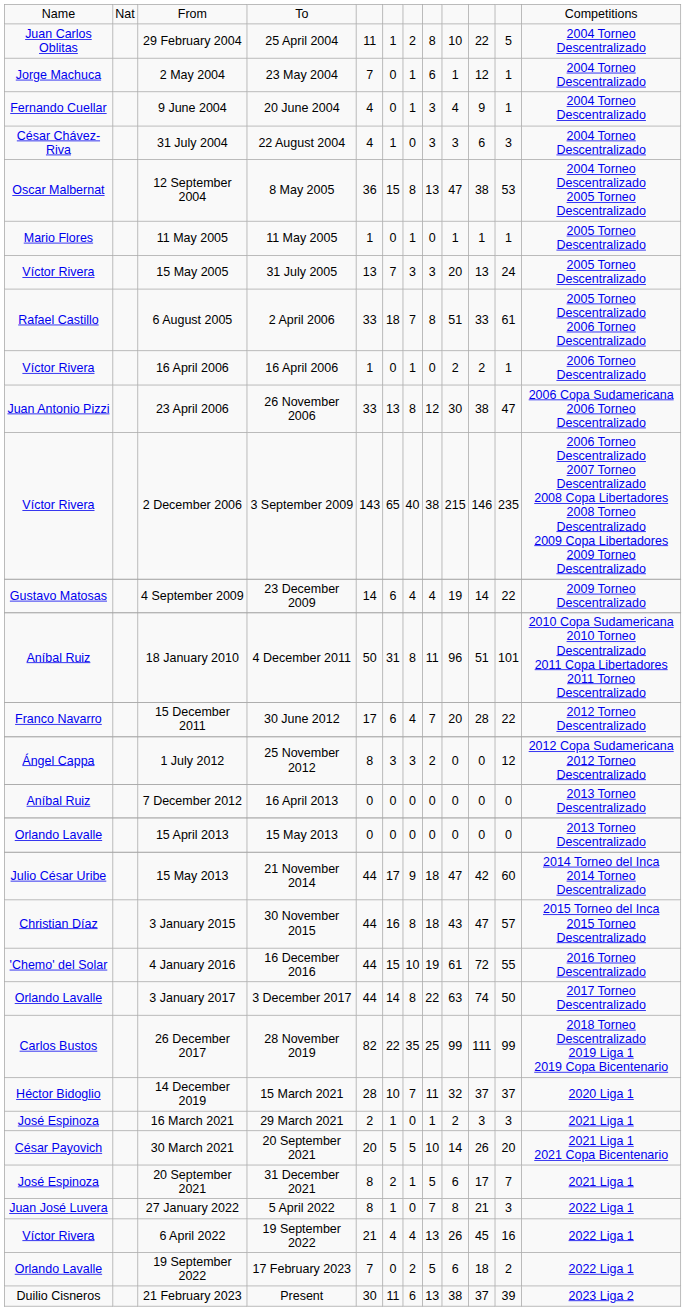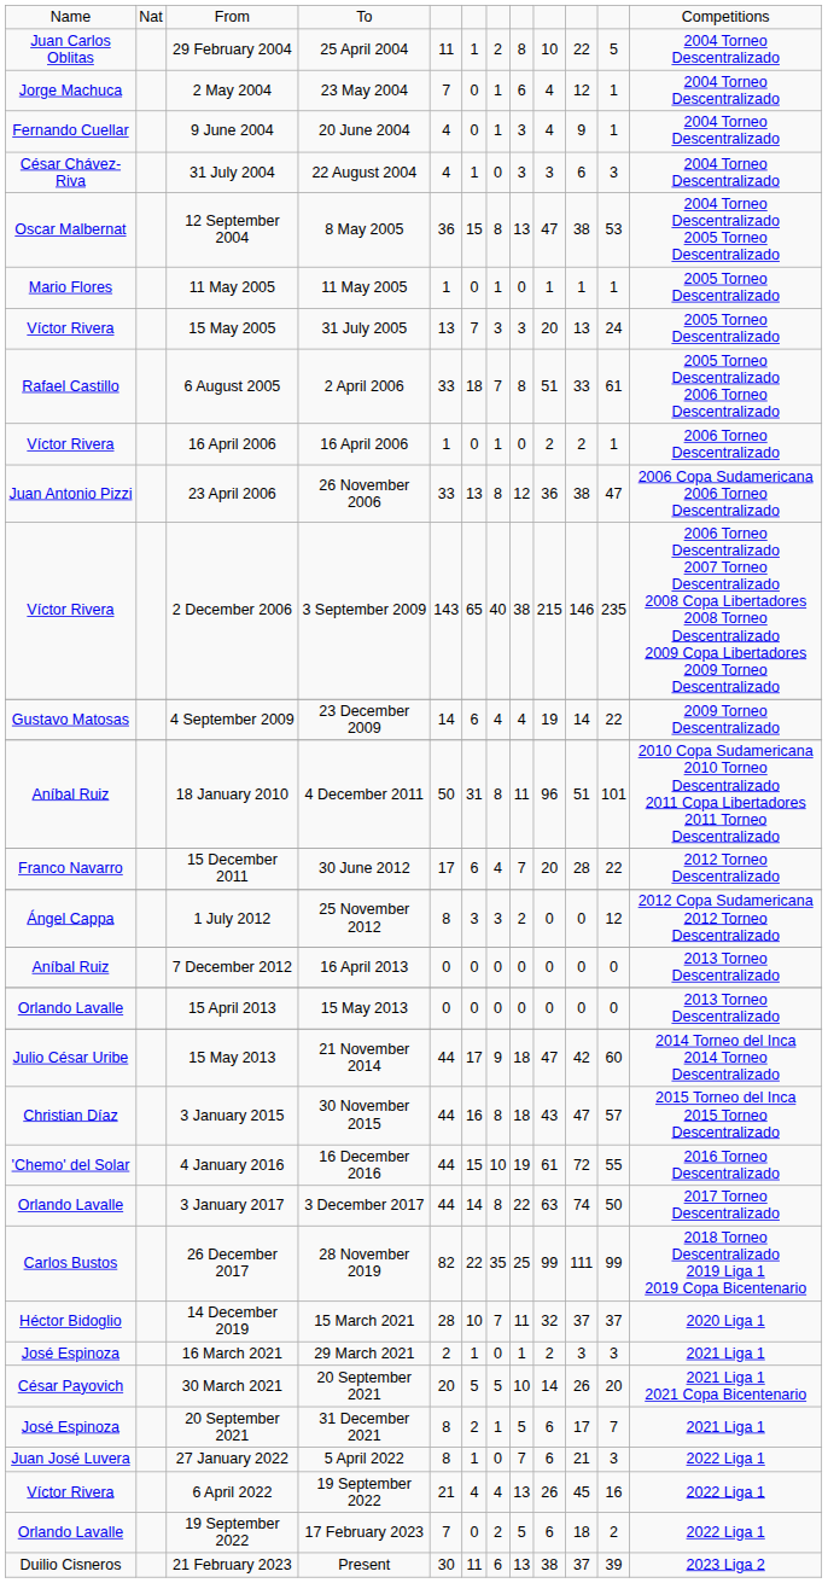 <table class="wikitable" style="text-align: center">
 <tr>
 <td>Name</td>
 <td>Nat</td>
 <td>From</td>
 <td>To</td>
 <td></td>
 <td></td>
 <td></td>
 <td></td>
 <td></td>
 <td></td>
 <td></td>
 <td>Competitions</td>
 </tr>
 <tr>
 <td><a href='#'>Juan Carlos Oblitas</a></td>
 <td></td>
 <td>29 February 2004</td>
 <td>25 April 2004</td>
 <td>11</td>
 <td>1</td>
 <td>2</td>
 <td>8</td>
 <td>10</td>
 <td>22</td>
 <td>5</td>
 <td><a href='#'>2004 Torneo Descentralizado</a></td>
 </tr>
 <tr>
 <td><a href='#'>Jorge Machuca</a></td>
 <td></td>
 <td>2 May 2004</td>
 <td>23 May 2004</td>
 <td>7</td>
 <td>0</td>
 <td>1</td>
 <td>6</td>
-<td>1</td>
+<td>4</td>
 <td>12</td>
 <td>1</td>
 <td><a href='#'>2004 Torneo Descentralizado</a></td>
 </tr>
 <tr>
 <td><a href='#'>Fernando Cuellar</a></td>
 <td></td>
 <td>9 June 2004</td>
 <td>20 June 2004</td>
 <td>4</td>
 <td>0</td>
 <td>1</td>
 <td>3</td>
 <td>4</td>
 <td>9</td>
 <td>1</td>
 <td><a href='#'>2004 Torneo Descentralizado</a></td>
 </tr>
 <tr>
 <td><a href='#'>César Chávez-Riva</a></td>
 <td></td>
 <td>31 July 2004</td>
 <td>22 August 2004</td>
 <td>4</td>
 <td>1</td>
 <td>0</td>
 <td>3</td>
 <td>3</td>
 <td>6</td>
 <td>3</td>
 <td><a href='#'>2004 Torneo Descentralizado</a></td>
 </tr>
 <tr>
 <td><a href='#'>Oscar Malbernat</a></td>
 <td></td>
 <td>12 September 2004</td>
 <td>8 May 2005</td>
 <td>36</td>
 <td>15</td>
 <td>8</td>
 <td>13</td>
 <td>47</td>
 <td>38</td>
 <td>53</td>
 <td><a href='#'>2004 Torneo Descentralizado</a> <br> <a href='#'>2005 Torneo Descentralizado</a></td>
 </tr>
 <tr>
 <td><a href='#'>Mario Flores</a></td>
 <td></td>
 <td>11 May 2005</td>
 <td>11 May 2005</td>
 <td>1</td>
 <td>0</td>
 <td>1</td>
 <td>0</td>
 <td>1</td>
 <td>1</td>
 <td>1</td>
 <td><a href='#'>2005 Torneo Descentralizado</a></td>
 </tr>
 <tr>
 <td><a href='#'>Víctor Rivera</a></td>
 <td></td>
 <td>15 May 2005</td>
 <td>31 July 2005</td>
 <td>13</td>
 <td>7</td>
 <td>3</td>
 <td>3</td>
 <td>20</td>
 <td>13</td>
 <td>24</td>
 <td><a href='#'>2005 Torneo Descentralizado</a></td>
 </tr>
 <tr>
 <td><a href='#'>Rafael Castillo</a></td>
 <td></td>
 <td>6 August 2005</td>
 <td>2 April 2006</td>
 <td>33</td>
 <td>18</td>
 <td>7</td>
 <td>8</td>
 <td>51</td>
 <td>33</td>
 <td>61</td>
 <td><a href='#'>2005 Torneo Descentralizado</a> <br> <a href='#'>2006 Torneo Descentralizado</a></td>
 </tr>
 <tr>
 <td><a href='#'>Víctor Rivera</a></td>
 <td></td>
 <td>16 April 2006</td>
 <td>16 April 2006</td>
 <td>1</td>
 <td>0</td>
 <td>1</td>
 <td>0</td>
 <td>2</td>
 <td>2</td>
 <td>1</td>
 <td><a href='#'>2006 Torneo Descentralizado</a></td>
 </tr>
 <tr>
 <td><a href='#'>Juan Antonio Pizzi</a></td>
 <td></td>
 <td>23 April 2006</td>
 <td>26 November 2006</td>
 <td>33</td>
 <td>13</td>
 <td>8</td>
 <td>12</td>
-<td>30</td>
+<td>36</td>
 <td>38</td>
 <td>47</td>
 <td><a href='#'>2006 Copa Sudamericana</a> <br> <a href='#'>2006 Torneo Descentralizado</a></td>
 </tr>
 <tr>
 <td><a href='#'>Víctor Rivera</a></td>
 <td></td>
 <td>2 December 2006</td>
 <td>3 September 2009</td>
 <td>143</td>
 <td>65</td>
 <td>40</td>
 <td>38</td>
 <td>215</td>
 <td>146</td>
 <td>235</td>
 <td><a href='#'>2006 Torneo Descentralizado</a> <br> <a href='#'>2007 Torneo Descentralizado</a> <br> <a href='#'>2008 Copa Libertadores</a> <br> <a href='#'>2008 Torneo Descentralizado</a> <br> <a href='#'>2009 Copa Libertadores</a> <br> <a href='#'>2009 Torneo Descentralizado</a></td>
 </tr>
 <tr>
 </tr>
 <tr>
 <td><a href='#'>Gustavo Matosas</a></td>
 <td></td>
 <td>4 September 2009</td>
 <td>23 December 2009</td>
 <td>14</td>
 <td>6</td>
 <td>4</td>
 <td>4</td>
 <td>19</td>
 <td>14</td>
 <td>22</td>
 <td><a href='#'>2009 Torneo Descentralizado</a></td>
 </tr>
 <tr>
 </tr>
 <tr>
 <td><a href='#'>Aníbal Ruiz</a></td>
 <td></td>
 <td>18 January 2010</td>
 <td>4 December 2011</td>
 <td>50</td>
 <td>31</td>
 <td>8</td>
 <td>11</td>
 <td>96</td>
 <td>51</td>
 <td>101</td>
 <td><a href='#'>2010 Copa Sudamericana</a> <br> <a href='#'>2010 Torneo Descentralizado</a> <br> <a href='#'>2011 Copa Libertadores</a> <br> <a href='#'>2011 Torneo Descentralizado</a></td>
 </tr>
 <tr>
 </tr>
 <tr>
 <td><a href='#'>Franco Navarro</a></td>
 <td></td>
 <td>15 December 2011</td>
 <td>30 June 2012</td>
 <td>17</td>
 <td>6</td>
 <td>4</td>
 <td>7</td>
 <td>20</td>
 <td>28</td>
 <td>22</td>
 <td><a href='#'>2012 Torneo Descentralizado</a></td>
 </tr>
 <tr>
 </tr>
 <tr>
 <td><a href='#'>Ángel Cappa</a></td>
 <td></td>
 <td>1 July 2012</td>
 <td>25 November 2012</td>
 <td>8</td>
 <td>3</td>
 <td>3</td>
 <td>2</td>
 <td>0</td>
 <td>0</td>
 <td>12</td>
 <td><a href='#'>2012 Copa Sudamericana</a><br><a href='#'>2012 Torneo Descentralizado</a></td>
 </tr>
 <tr>
 </tr>
 <tr>
 <td><a href='#'>Aníbal Ruiz</a></td>
 <td></td>
 <td>7 December 2012</td>
 <td>16 April 2013</td>
 <td>0</td>
 <td>0</td>
 <td>0</td>
 <td>0</td>
 <td>0</td>
 <td>0</td>
 <td>0</td>
 <td><a href='#'>2013 Torneo Descentralizado</a></td>
 </tr>
 <tr>
 </tr>
 <tr>
 <td><a href='#'>Orlando Lavalle</a></td>
 <td></td>
 <td>15 April 2013</td>
 <td>15 May 2013</td>
 <td>0</td>
 <td>0</td>
 <td>0</td>
 <td>0</td>
 <td>0</td>
 <td>0</td>
 <td>0</td>
 <td><a href='#'>2013 Torneo Descentralizado</a></td>
 </tr>
 <tr>
 </tr>
 <tr>
 <td><a href='#'>Julio César Uribe</a></td>
 <td></td>
 <td>15 May 2013</td>
 <td>21 November 2014</td>
 <td>44</td>
 <td>17</td>
 <td>9</td>
 <td>18</td>
 <td>47</td>
 <td>42</td>
 <td>60</td>
 <td><a href='#'>2014 Torneo del Inca</a><br><a href='#'>2014 Torneo Descentralizado</a></td>
 </tr>
 <tr>
 <td><a href='#'>Christian Díaz</a></td>
 <td></td>
 <td>3 January 2015</td>
 <td>30 November 2015</td>
 <td>44</td>
 <td>16</td>
 <td>8</td>
 <td>18</td>
 <td>43</td>
 <td>47</td>
 <td>57</td>
 <td><a href='#'>2015 Torneo del Inca</a><br><a href='#'>2015 Torneo Descentralizado</a></td>
 </tr>
 <tr>
 <td><a href='#'>'Chemo' del Solar</a></td>
 <td></td>
 <td>4 January 2016</td>
 <td>16 December 2016</td>
 <td>44</td>
 <td>15</td>
 <td>10</td>
 <td>19</td>
 <td>61</td>
 <td>72</td>
 <td>55</td>
 <td><a href='#'>2016 Torneo Descentralizado</a></td>
 </tr>
 <tr>
 <td><a href='#'>Orlando Lavalle</a></td>
 <td></td>
 <td>3 January 2017</td>
 <td>3 December 2017</td>
 <td>44</td>
 <td>14</td>
 <td>8</td>
 <td>22</td>
 <td>63</td>
 <td>74</td>
 <td>50</td>
 <td><a href='#'>2017 Torneo Descentralizado</a></td>
 </tr>
 <tr>
 <td><a href='#'>Carlos Bustos</a></td>
 <td></td>
 <td>26 December 2017</td>
 <td>28 November 2019</td>
 <td>82</td>
 <td>22</td>
 <td>35</td>
 <td>25</td>
 <td>99</td>
 <td>111</td>
 <td>99</td>
 <td><a href='#'>2018 Torneo Descentralizado</a><br><a href='#'>2019 Liga 1</a><br><a href='#'>2019 Copa Bicentenario</a></td>
 </tr>
 <tr>
 <td><a href='#'>Héctor Bidoglio</a></td>
 <td> </td>
 <td>14 December 2019</td>
 <td>15 March 2021</td>
 <td>28</td>
 <td>10</td>
 <td>7</td>
 <td>11</td>
 <td>32</td>
 <td>37</td>
 <td>37</td>
 <td><a href='#'>2020 Liga 1</a></td>
 </tr>
 <tr>
 <td><a href='#'>José Espinoza</a></td>
 <td></td>
 <td>16 March 2021</td>
 <td>29 March 2021</td>
 <td>2</td>
 <td>1</td>
 <td>0</td>
 <td>1</td>
 <td>2</td>
 <td>3</td>
 <td>3</td>
 <td><a href='#'>2021 Liga 1</a></td>
 </tr>
 <tr>
 <td><a href='#'>César Payovich</a></td>
 <td></td>
 <td>30 March 2021</td>
 <td>20 September 2021</td>
 <td>20</td>
 <td>5</td>
 <td>5</td>
 <td>10</td>
 <td>14</td>
 <td>26</td>
 <td>20</td>
 <td><a href='#'>2021 Liga 1</a><br><a href='#'>2021 Copa Bicentenario</a></td>
 </tr>
 <tr>
 <td><a href='#'>José Espinoza</a></td>
 <td></td>
 <td>20 September 2021</td>
 <td>31 December 2021</td>
 <td>8</td>
 <td>2</td>
 <td>1</td>
 <td>5</td>
 <td>6</td>
 <td>17</td>
 <td>7</td>
 <td><a href='#'>2021 Liga 1</a></td>
 </tr>
 <tr>
 <td><a href='#'>Juan José Luvera</a></td>
 <td></td>
 <td>27 January 2022</td>
 <td>5 April 2022</td>
 <td>8</td>
 <td>1</td>
 <td>0</td>
 <td>7</td>
-<td>8</td>
+<td>6</td>
 <td>21</td>
 <td>3</td>
 <td><a href='#'>2022 Liga 1</a></td>
 </tr>
 <tr>
 <td><a href='#'>Víctor Rivera</a></td>
 <td></td>
 <td>6 April 2022</td>
 <td>19 September 2022</td>
 <td>21</td>
 <td>4</td>
 <td>4</td>
 <td>13</td>
 <td>26</td>
 <td>45</td>
 <td>16</td>
 <td><a href='#'>2022 Liga 1</a></td>
 </tr>
 <tr>
 <td><a href='#'>Orlando Lavalle</a></td>
 <td></td>
 <td>19 September 2022</td>
 <td>17 February 2023</td>
 <td>7</td>
 <td>0</td>
 <td>2</td>
 <td>5</td>
 <td>6</td>
 <td>18</td>
 <td>2</td>
 <td><a href='#'>2022 Liga 1</a></td>
 </tr>
 <tr>
 <td>Duilio Cisneros</td>
 <td></td>
 <td>21 February 2023</td>
 <td>Present</td>
 <td>30</td>
 <td>11</td>
 <td>6</td>
 <td>13</td>
 <td>38</td>
 <td>37</td>
 <td>39</td>
 <td><a href='#'>2023 Liga 2</a></td>
 </tr>
 </table>
